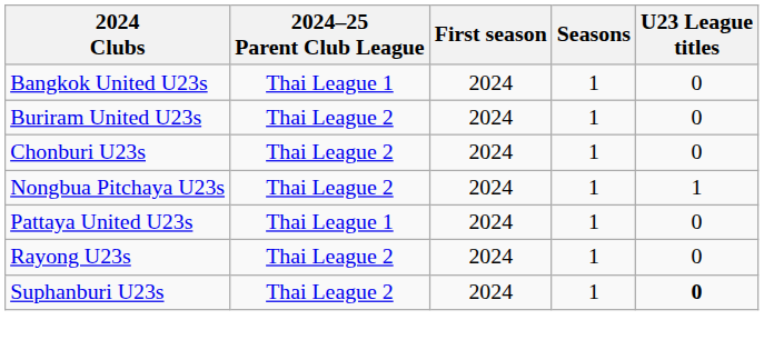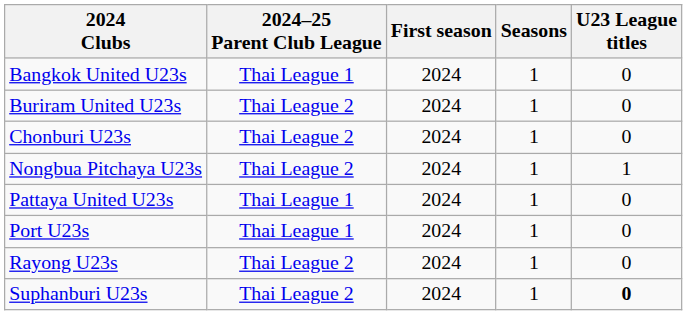 <table class="wikitable">
 <tr>
 <th>2024<br>Clubs</th>
 <th>2024–25<br>Parent Club League</th>
 <th>First season</th>
 <th>Seasons</th>
 <th>U23 League<br>titles</th>
 </tr>
 <tr>
 <td><a href='#'>Bangkok United U23s</a></td>
 <td style="text-align: center;"><a href='#'>Thai League 1</a></td>
 <td style="text-align: center;">2024</td>
 <td style="text-align: center;">1</td>
 <td style="text-align: center;">0</td>
 </tr>
 <tr>
 <td><a href='#'>Buriram United U23s</a></td>
 <td style="text-align: center;"><a href='#'>Thai League 2</a></td>
 <td style="text-align: center;">2024</td>
 <td style="text-align: center;">1</td>
 <td style="text-align: center;">0</td>
 </tr>
 <tr>
 <td><a href='#'>Chonburi U23s</a></td>
 <td style="text-align: center;"><a href='#'>Thai League 2</a></td>
 <td style="text-align: center;">2024</td>
 <td style="text-align: center;">1</td>
 <td style="text-align: center;">0</td>
 </tr>
 <tr>
 <td><a href='#'>Nongbua Pitchaya U23s</a></td>
 <td style="text-align: center;"><a href='#'>Thai League 2</a></td>
 <td style="text-align: center;">2024</td>
 <td style="text-align: center;">1</td>
 <td style="text-align: center;">1</td>
 </tr>
 <tr>
 <td><a href='#'>Pattaya United U23s</a></td>
 <td style="text-align: center;"><a href='#'>Thai League 1</a></td>
 <td style="text-align: center;">2024</td>
 <td style="text-align: center;">1</td>
 <td style="text-align: center;">0</td>
 </tr>
 <tr>
+<td><a href='#'>Port U23s</a></td>
+<td style="text-align: center;"><a href='#'>Thai League 1</a></td>
+<td style="text-align: center;">2024</td>
+<td style="text-align: center;">1</td>
+<td style="text-align: center;">0</td>
+</tr>
+<tr>
 <td><a href='#'>Rayong U23s</a></td>
 <td style="text-align: center;"><a href='#'>Thai League 2</a></td>
 <td style="text-align: center;">2024</td>
 <td style="text-align: center;">1</td>
 <td style="text-align: center;">0</td>
 </tr>
 <tr>
 <td><a href='#'>Suphanburi U23s</a></td>
 <td style="text-align: center;"><a href='#'>Thai League 2</a></td>
 <td style="text-align: center;">2024</td>
 <td style="text-align: center;">1</td>
 <td style="text-align: center;"><strong>0</strong></td>
 </tr>
 </table>
